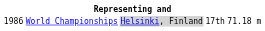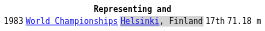 <table>
 <tr>
 <th colspan="5">Representing  and </th>
 </tr>
 <tr>
-<td>1986</td>
+<td>1983</td>
 <td><a href='#'>World Championships</a></td>
 <td style="background: lightgrey;"><a href='#'>Helsinki</a>, Finland</td>
 <td>17th</td>
 <td>71.18 m</td>
 </tr>
 </table>
